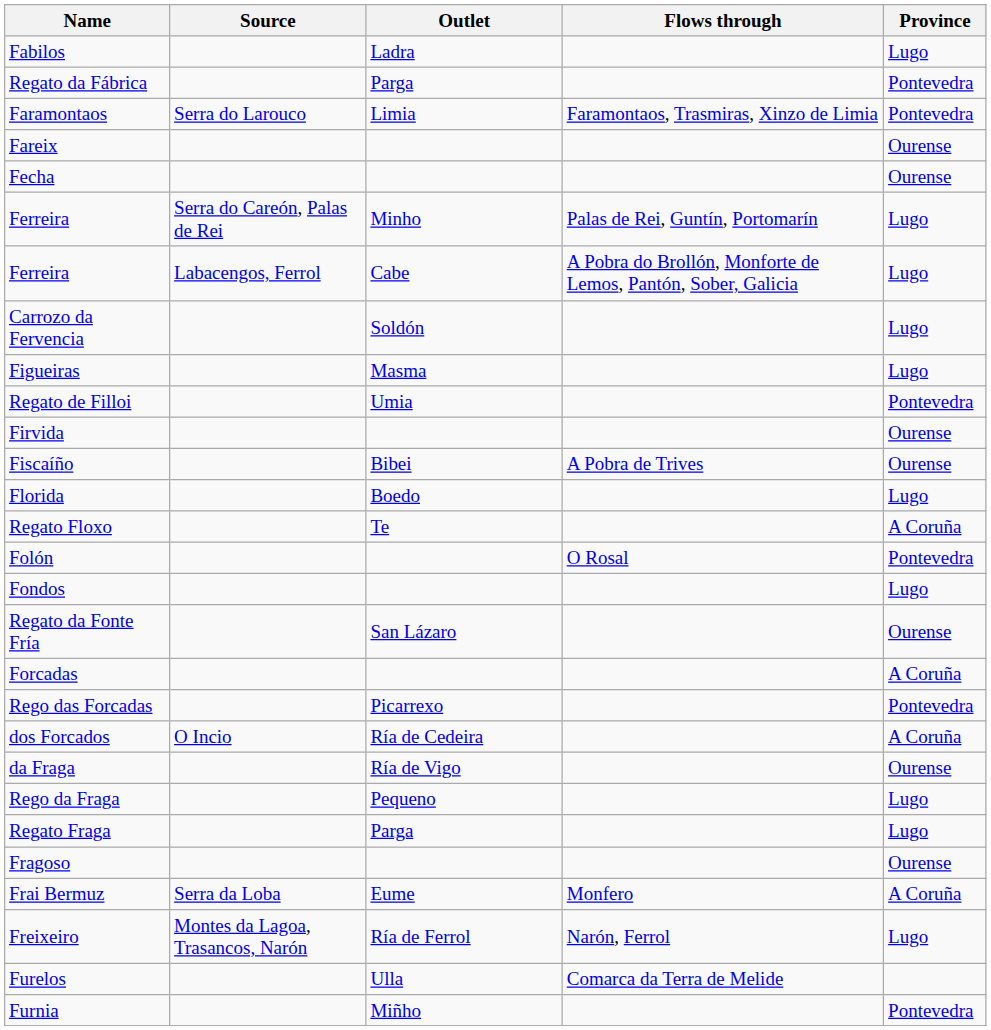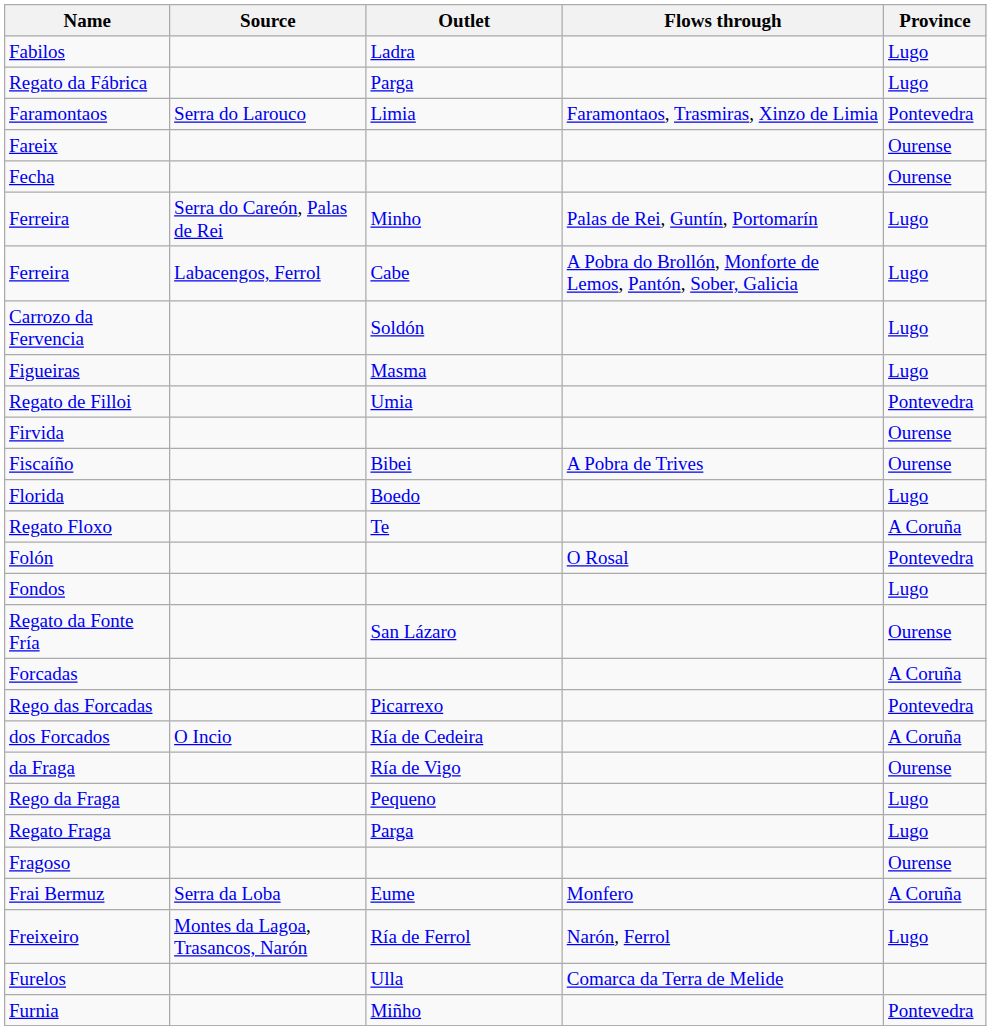 <table class="wikitable sortable" style="font-size:95%;">
 <tr>
 <th width="125">Name</th>
 <th width="150">Source</th>
 <th width="150">Outlet</th>
 <th width="250">Flows through</th>
 <th width="75">Province</th>
 </tr>
 <tr>
 <td><a href='#'>Fabilos</a></td>
 <td></td>
 <td><a href='#'>Ladra</a></td>
 <td></td>
 <td><a href='#'>Lugo</a></td>
 </tr>
 <tr>
 <td><a href='#'>Regato da Fábrica</a></td>
 <td></td>
 <td><a href='#'>Parga</a></td>
 <td></td>
-<td><a href='#'>Pontevedra</a></td>
+<td><a href='#'>Lugo</a></td>
 </tr>
 <tr>
 <td><a href='#'>Faramontaos</a></td>
 <td><a href='#'>Serra do Larouco</a></td>
 <td><a href='#'>Limia</a></td>
 <td><a href='#'>Faramontaos</a>, <a href='#'>Trasmiras</a>, <a href='#'>Xinzo de Limia</a></td>
 <td><a href='#'>Pontevedra</a></td>
 </tr>
 <tr>
 <td><a href='#'>Fareix</a></td>
 <td></td>
 <td></td>
 <td></td>
 <td><a href='#'>Ourense</a></td>
 </tr>
 <tr>
 <td><a href='#'>Fecha</a></td>
 <td></td>
 <td></td>
 <td></td>
 <td><a href='#'>Ourense</a></td>
 </tr>
 <tr>
 <td><a href='#'>Ferreira</a></td>
 <td><a href='#'>Serra do Careón</a>, <a href='#'>Palas de Rei</a></td>
 <td><a href='#'>Minho</a></td>
 <td><a href='#'>Palas de Rei</a>, <a href='#'>Guntín</a>, <a href='#'>Portomarín</a></td>
 <td><a href='#'>Lugo</a></td>
 </tr>
 <tr>
 <td><a href='#'>Ferreira</a></td>
 <td><a href='#'>Labacengos, Ferrol</a></td>
 <td><a href='#'>Cabe</a></td>
 <td><a href='#'>A Pobra do Brollón</a>, <a href='#'>Monforte de Lemos</a>, <a href='#'>Pantón</a>, <a href='#'>Sober, Galicia</a></td>
 <td><a href='#'>Lugo</a></td>
 </tr>
 <tr>
 <td><a href='#'>Carrozo da Fervencia</a></td>
 <td></td>
 <td><a href='#'>Soldón</a></td>
 <td></td>
 <td><a href='#'>Lugo</a></td>
 </tr>
 <tr>
 <td><a href='#'>Figueiras</a></td>
 <td></td>
 <td><a href='#'>Masma</a></td>
 <td></td>
 <td><a href='#'>Lugo</a></td>
 </tr>
 <tr>
 <td><a href='#'>Regato de Filloi</a></td>
 <td></td>
 <td><a href='#'>Umia</a></td>
 <td></td>
 <td><a href='#'>Pontevedra</a></td>
 </tr>
 <tr>
 <td><a href='#'>Firvida</a></td>
 <td></td>
 <td></td>
 <td></td>
 <td><a href='#'>Ourense</a></td>
 </tr>
 <tr>
 <td><a href='#'>Fiscaíño</a></td>
 <td></td>
 <td><a href='#'>Bibei</a></td>
 <td><a href='#'>A Pobra de Trives</a></td>
 <td><a href='#'>Ourense</a></td>
 </tr>
 <tr>
 <td><a href='#'>Florida</a></td>
 <td></td>
 <td><a href='#'>Boedo</a></td>
 <td></td>
 <td><a href='#'>Lugo</a></td>
 </tr>
 <tr>
 <td><a href='#'>Regato Floxo</a></td>
 <td></td>
 <td><a href='#'>Te</a></td>
 <td></td>
 <td><a href='#'>A Coruña</a></td>
 </tr>
 <tr>
 <td><a href='#'>Folón</a></td>
 <td></td>
 <td></td>
 <td><a href='#'>O Rosal</a></td>
 <td><a href='#'>Pontevedra</a></td>
 </tr>
 <tr>
 <td><a href='#'>Fondos</a></td>
 <td></td>
 <td></td>
 <td></td>
 <td><a href='#'>Lugo</a></td>
 </tr>
 <tr>
 <td><a href='#'>Regato da Fonte Fría</a></td>
 <td></td>
 <td><a href='#'>San Lázaro</a></td>
 <td></td>
 <td><a href='#'>Ourense</a></td>
 </tr>
 <tr>
 <td><a href='#'>Forcadas</a></td>
 <td></td>
 <td></td>
 <td></td>
 <td><a href='#'>A Coruña</a></td>
 </tr>
 <tr>
 <td><a href='#'>Rego das Forcadas</a></td>
 <td></td>
 <td><a href='#'>Picarrexo</a></td>
 <td></td>
 <td><a href='#'>Pontevedra</a></td>
 </tr>
 <tr>
 <td><a href='#'>dos Forcados</a></td>
 <td><a href='#'>O Incio</a></td>
 <td><a href='#'>Ría de Cedeira</a></td>
 <td></td>
 <td><a href='#'>A Coruña</a></td>
 </tr>
 <tr>
 <td><a href='#'>da Fraga</a></td>
 <td></td>
 <td><a href='#'>Ría de Vigo</a></td>
 <td></td>
 <td><a href='#'>Ourense</a></td>
 </tr>
 <tr>
 <td><a href='#'>Rego da Fraga</a></td>
 <td></td>
 <td><a href='#'>Pequeno</a></td>
 <td></td>
 <td><a href='#'>Lugo</a></td>
 </tr>
 <tr>
 <td><a href='#'>Regato Fraga</a></td>
 <td></td>
 <td><a href='#'>Parga</a></td>
 <td></td>
 <td><a href='#'>Lugo</a></td>
 </tr>
 <tr>
 <td><a href='#'>Fragoso</a></td>
 <td></td>
 <td></td>
 <td></td>
 <td><a href='#'>Ourense</a></td>
 </tr>
 <tr>
 <td><a href='#'>Frai Bermuz</a></td>
 <td><a href='#'>Serra da Loba</a></td>
 <td><a href='#'>Eume</a></td>
 <td><a href='#'>Monfero</a></td>
 <td><a href='#'>A Coruña</a></td>
 </tr>
 <tr>
 <td><a href='#'>Freixeiro</a></td>
 <td><a href='#'>Montes da Lagoa</a>, <a href='#'>Trasancos, Narón</a></td>
 <td><a href='#'>Ría de Ferrol</a></td>
 <td><a href='#'>Narón</a>, <a href='#'>Ferrol</a></td>
 <td><a href='#'>Lugo</a></td>
 </tr>
 <tr>
 <td><a href='#'>Furelos</a></td>
 <td></td>
 <td><a href='#'>Ulla</a></td>
 <td><a href='#'>Comarca da Terra de Melide</a></td>
 <td></td>
 </tr>
 <tr>
 <td><a href='#'>Furnia</a></td>
 <td></td>
 <td><a href='#'>Miñho</a></td>
 <td></td>
 <td><a href='#'>Pontevedra</a></td>
 </tr>
 <tr>
 </tr>
 </table>
